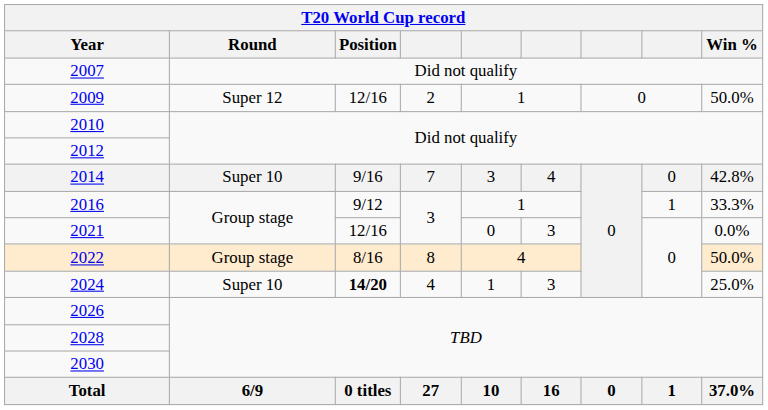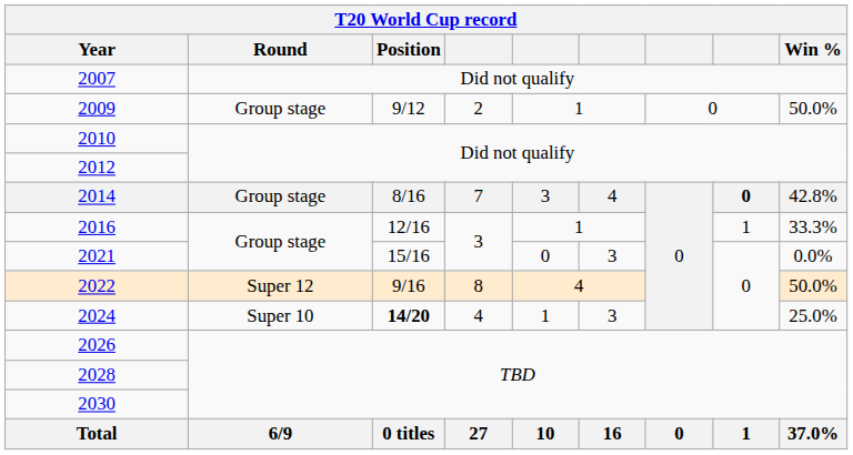 <table class="wikitable" style="text-align: center; width=900px;">
 <tr>
 <th colspan=9><a href='#'>T20 World Cup record</a></th>
 </tr>
 <tr>
 <th width=150>Year</th>
 <th width=150>Round</th>
 <th width=50>Position</th>
 <th width=50></th>
 <th width=50></th>
 <th width=50></th>
 <th width=50></th>
 <th width=50></th>
 <th width=50>Win %</th>
 </tr>
 <tr>
 <td> <a href='#'>2007</a></td>
 <td colspan="8">Did not qualify</td>
 </tr>
 <tr>
 <td> <a href='#'>2009</a></td>
-<td>Super 12</td>
-<td>12/16</td>
+<td>Group stage</td>
+<td>9/12</td>
 <td>2</td>
 <td colspan="2">1</td>
 <td colspan="2">0</td>
 <td>50.0%</td>
 </tr>
 <tr>
 <td> <a href='#'>2010</a></td>
 <td colspan="8" rowspan="2">Did not qualify</td>
 </tr>
 <tr>
 <td> <a href='#'>2012</a></td>
 </tr>
 <tr bgcolor="#F2F2F2">
 <td> <a href='#'>2014</a></td>
-<td>Super 10</td>
-<td>9/16</td>
+<td>Group stage</td>
+<td>8/16</td>
 <td>7</td>
 <td>3</td>
 <td>4</td>
 <td rowspan="5">0</td>
-<td>0</td>
+<td><strong>0</strong></td>
 <td>42.8%</td>
 </tr>
 <tr>
 <td> <a href='#'>2016</a></td>
 <td rowspan="2">Group stage</td>
-<td>9/12</td>
+<td>12/16</td>
 <td rowspan="2">3</td>
 <td colspan="2">1</td>
 <td>1</td>
 <td>33.3%</td>
 </tr>
 <tr>
 <td>  <a href='#'>2021</a></td>
-<td>12/16</td>
+<td>15/16</td>
 <td>0</td>
 <td>3</td>
 <td rowspan="3">0</td>
 <td>0.0%</td>
 </tr>
 <tr bgcolor="#FFEBCD">
 <td> <a href='#'>2022</a></td>
-<td>Group stage</td>
-<td>8/16</td>
+<td>Super 12</td>
+<td>9/16</td>
 <td>8</td>
 <td colspan="2">4</td>
 <td>50.0%</td>
 </tr>
 <tr>
 <td>  <a href='#'>2024</a></td>
 <td>Super 10</td>
 <td><strong>14/20</strong></td>
 <td>4</td>
 <td>1</td>
 <td>3</td>
 <td>25.0%</td>
 </tr>
 <tr>
 <td>  <a href='#'>2026</a></td>
 <td colspan="8" rowspan="3"><em>TBD</em></td>
 </tr>
 <tr>
 <td>  <a href='#'>2028</a></td>
 </tr>
 <tr>
 <td>     <a href='#'>2030</a></td>
 </tr>
 <tr>
 <th>Total</th>
 <th>6/9</th>
 <th>0 titles</th>
 <th>27</th>
 <th>10</th>
 <th>16</th>
 <th>0</th>
 <th>1</th>
 <th>37.0%</th>
 </tr>
 </table>
